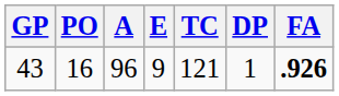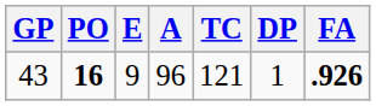 <table class="wikitable">
 <tr>
 <th><a href='#'>GP</a></th>
 <th><a href='#'>PO</a></th>
+<th><a href='#'>E</a></th>
 <th><a href='#'>A</a></th>
-<th><a href='#'>E</a></th>
 <th><a href='#'>TC</a></th>
 <th><a href='#'>DP</a></th>
 <th><a href='#'>FA</a></th>
 </tr>
 <tr align=center>
 <td>43</td>
-<td>16</td>
+<td><strong>16</strong></td>
+<td>9</td>
 <td>96</td>
-<td>9</td>
 <td>121</td>
 <td>1</td>
 <td><strong>.926</strong></td>
 </tr>
 </table>
